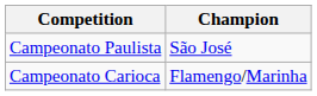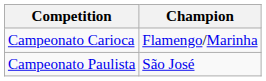 <table class="wikitable">
 <tr>
 <th>Competition</th>
 <th>Champion</th>
 </tr>
 <tr>
+<td><a href='#'>Campeonato Carioca</a></td>
+<td><a href='#'>Flamengo</a>/<a href='#'>Marinha</a></td>
+</tr>
+<tr>
 <td><a href='#'>Campeonato Paulista</a></td>
 <td><a href='#'>São José</a></td>
 </tr>
-<tr>
-<td><a href='#'>Campeonato Carioca</a></td>
-<td><a href='#'>Flamengo</a>/<a href='#'>Marinha</a></td>
-</tr>
 </table>
